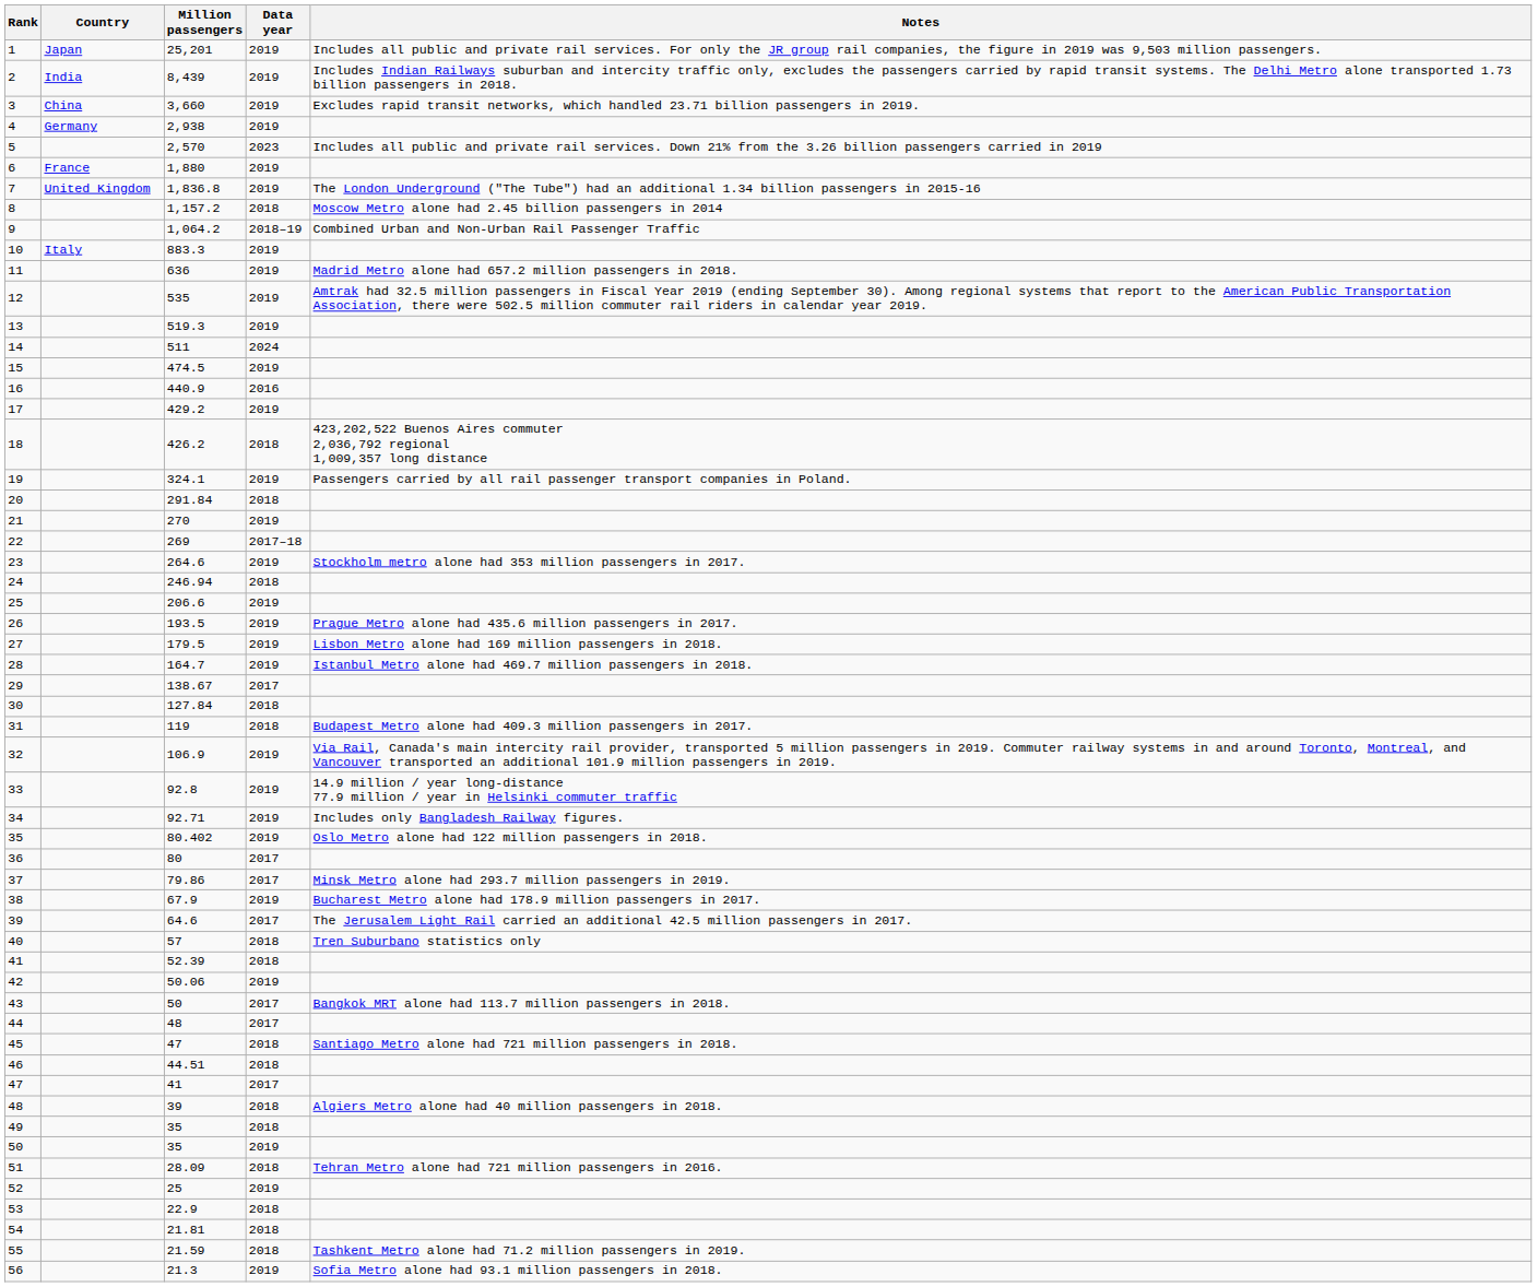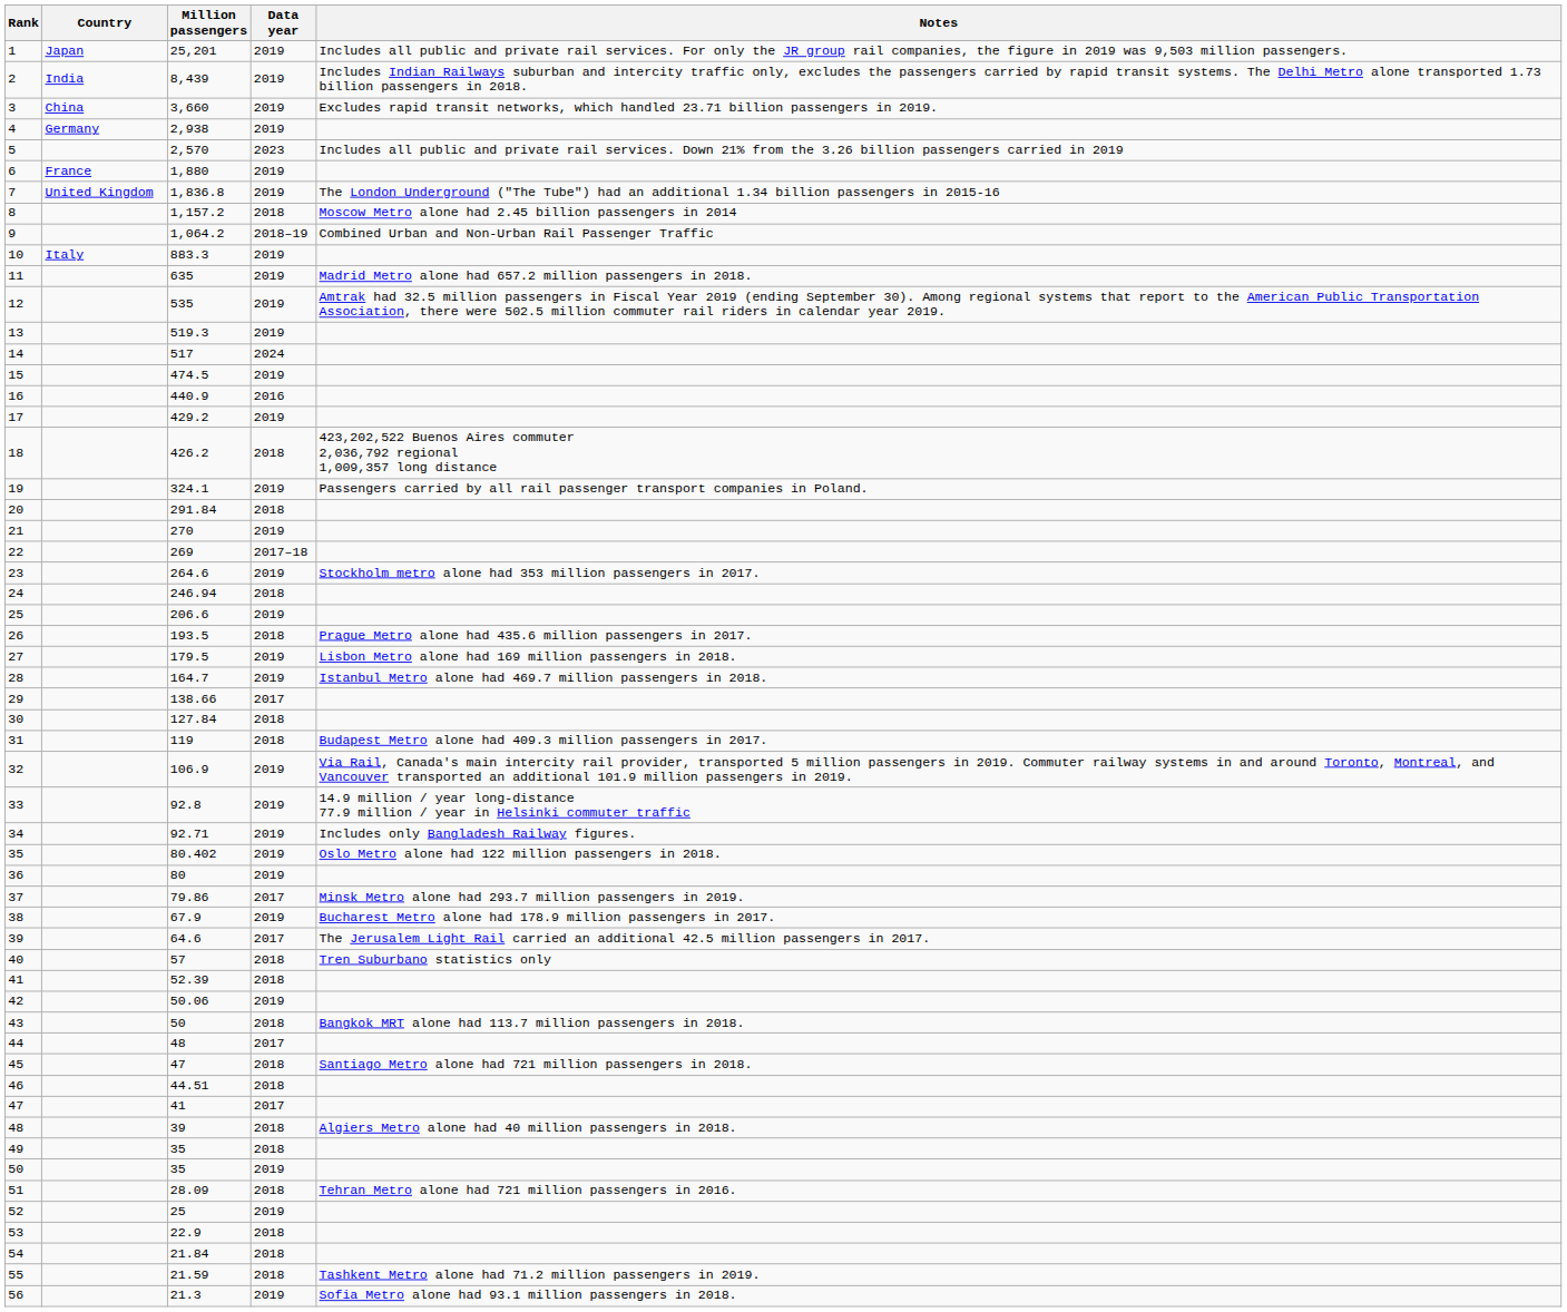 <table class="wikitable sortable">
 <tr>
 <th>Rank</th>
 <th width=120>Country</th>
 <th data-sort-type="number">Million<br>passengers</th>
 <th>Data year</th>
 <th class=unsortable>Notes</th>
 </tr>
 <tr>
 <td>1</td>
 <td> <a href='#'>Japan</a></td>
 <td>25,201</td>
 <td>2019 </td>
 <td>Includes all public and private rail services. For only the <a href='#'>JR group</a> rail companies, the figure in 2019 was 9,503 million passengers.</td>
 </tr>
 <tr>
 <td>2</td>
 <td> <a href='#'>India</a></td>
 <td>8,439</td>
 <td>2019</td>
 <td>Includes <a href='#'>Indian Railways</a> suburban and intercity traffic only, excludes the passengers carried by rapid transit systems. The <a href='#'>Delhi Metro</a> alone transported 1.73 billion passengers in 2018.</td>
 </tr>
 <tr>
 <td>3</td>
 <td> <a href='#'>China</a></td>
 <td>3,660</td>
 <td>2019</td>
 <td>Excludes rapid transit networks, which handled 23.71 billion passengers in 2019.</td>
 </tr>
 <tr>
 <td>4</td>
 <td> <a href='#'>Germany</a></td>
 <td>2,938</td>
 <td>2019</td>
 </tr>
 <tr>
 <td>5</td>
 <td></td>
 <td>2,570</td>
 <td>2023</td>
 <td>Includes all public and private rail services. Down 21% from the 3.26 billion passengers carried in 2019</td>
 </tr>
 <tr>
 <td>6</td>
 <td> <a href='#'>France</a></td>
 <td>1,880</td>
 <td>2019</td>
 </tr>
 <tr>
 <td>7</td>
 <td> <a href='#'>United Kingdom</a></td>
 <td>1,836.8</td>
 <td>2019</td>
 <td>The <a href='#'>London Underground</a> ("The Tube") had an additional 1.34 billion passengers in 2015-16</td>
 </tr>
 <tr>
 <td>8</td>
 <td></td>
 <td>1,157.2</td>
 <td>2018</td>
 <td><a href='#'>Moscow Metro</a> alone had 2.45 billion passengers in 2014</td>
 </tr>
 <tr>
 <td>9</td>
 <td></td>
 <td>1,064.2</td>
 <td>2018–19</td>
 <td>Combined Urban and Non-Urban Rail Passenger Traffic</td>
 </tr>
 <tr>
 <td>10</td>
 <td> <a href='#'>Italy</a></td>
 <td>883.3</td>
 <td>2019</td>
 </tr>
 <tr>
 <td>11</td>
 <td></td>
-<td>636</td>
+<td>635</td>
 <td>2019</td>
 <td><a href='#'>Madrid Metro</a> alone had 657.2 million passengers in 2018.</td>
 </tr>
 <tr>
 <td>12</td>
 <td></td>
 <td>535</td>
 <td>2019</td>
 <td><a href='#'>Amtrak</a> had 32.5 million passengers in Fiscal Year 2019 (ending September 30). Among regional systems that report to the <a href='#'>American Public Transportation Association</a>, there were 502.5 million commuter rail riders in calendar year 2019.</td>
 </tr>
 <tr>
 <td>13</td>
 <td></td>
 <td>519.3</td>
 <td>2019</td>
 <td></td>
 </tr>
 <tr>
 <td>14</td>
 <td></td>
-<td>511</td>
+<td>517</td>
 <td>2024</td>
 <td></td>
 </tr>
 <tr>
 <td>15</td>
 <td></td>
 <td>474.5</td>
 <td>2019</td>
 <td></td>
 </tr>
 <tr>
 <td>16</td>
 <td></td>
 <td>440.9</td>
 <td>2016</td>
 <td></td>
 </tr>
 <tr>
 <td>17</td>
 <td></td>
 <td>429.2</td>
 <td>2019</td>
 <td></td>
 </tr>
 <tr>
 <td>18</td>
 <td></td>
 <td>426.2</td>
 <td>2018</td>
 <td>423,202,522 Buenos Aires commuter<br>2,036,792 regional<br>1,009,357 long distance</td>
 </tr>
 <tr>
 <td>19</td>
 <td></td>
 <td>324.1</td>
 <td>2019</td>
 <td>Passengers carried by all rail passenger transport companies in Poland.</td>
 </tr>
 <tr>
 <td>20</td>
 <td></td>
 <td>291.84</td>
 <td>2018</td>
 <td></td>
 </tr>
 <tr>
 <td>21</td>
 <td></td>
 <td>270</td>
 <td>2019</td>
 <td></td>
 </tr>
 <tr>
 <td>22</td>
 <td></td>
 <td>269</td>
 <td>2017–18</td>
 <td></td>
 </tr>
 <tr>
 <td>23</td>
 <td></td>
 <td>264.6</td>
 <td>2019</td>
 <td><a href='#'>Stockholm metro</a> alone had 353 million passengers in 2017.</td>
 </tr>
 <tr>
 <td>24</td>
 <td></td>
 <td>246.94</td>
 <td>2018</td>
 <td></td>
 </tr>
 <tr>
 <td>25</td>
 <td></td>
 <td>206.6</td>
 <td>2019</td>
 <td></td>
 </tr>
 <tr>
 <td>26</td>
 <td></td>
 <td>193.5</td>
-<td>2019</td>
+<td>2018</td>
 <td><a href='#'>Prague Metro</a> alone had 435.6 million passengers in 2017.</td>
 </tr>
 <tr>
 <td>27</td>
 <td></td>
 <td>179.5</td>
 <td>2019</td>
 <td><a href='#'>Lisbon Metro</a> alone had 169 million passengers in 2018.</td>
 </tr>
 <tr>
 <td>28</td>
 <td></td>
 <td>164.7</td>
 <td>2019</td>
 <td><a href='#'>Istanbul Metro</a> alone had 469.7 million passengers in 2018.</td>
 </tr>
 <tr>
 <td>29</td>
 <td></td>
-<td>138.67</td>
+<td>138.66</td>
 <td>2017</td>
 <td></td>
 </tr>
 <tr>
 <td>30</td>
 <td></td>
 <td>127.84</td>
 <td>2018</td>
 <td></td>
 </tr>
 <tr>
 <td>31</td>
 <td></td>
 <td>119</td>
 <td>2018</td>
 <td><a href='#'>Budapest Metro</a> alone had 409.3 million passengers in 2017.</td>
 </tr>
 <tr>
 <td>32</td>
 <td></td>
 <td>106.9</td>
 <td>2019</td>
 <td><a href='#'>Via Rail</a>, Canada's main intercity rail provider, transported 5 million passengers in 2019. Commuter railway systems in and around <a href='#'>Toronto</a>, <a href='#'>Montreal</a>, and <a href='#'>Vancouver</a> transported an additional 101.9 million passengers in 2019.</td>
 </tr>
 <tr>
 <td>33</td>
 <td></td>
 <td>92.8</td>
 <td>2019</td>
 <td>14.9 million / year long-distance<br>77.9 million / year in <a href='#'>Helsinki commuter traffic</a></td>
 </tr>
 <tr>
 <td>34</td>
 <td></td>
 <td>92.71</td>
 <td>2019</td>
 <td>Includes only <a href='#'>Bangladesh Railway</a> figures.</td>
 </tr>
 <tr>
 <td>35</td>
 <td></td>
 <td>80.402</td>
 <td>2019</td>
 <td><a href='#'>Oslo Metro</a> alone had 122 million passengers in 2018.</td>
 </tr>
 <tr>
 <td>36</td>
 <td></td>
 <td>80</td>
-<td>2017</td>
+<td>2019</td>
 <td></td>
 </tr>
 <tr>
 <td>37</td>
 <td></td>
 <td>79.86</td>
 <td>2017</td>
 <td><a href='#'>Minsk Metro</a> alone had 293.7 million passengers in 2019.</td>
 </tr>
 <tr>
 <td>38</td>
 <td></td>
 <td>67.9</td>
 <td>2019</td>
 <td><a href='#'>Bucharest Metro</a> alone had 178.9 million passengers in 2017.</td>
 </tr>
 <tr>
 <td>39</td>
 <td></td>
 <td>64.6</td>
 <td>2017</td>
 <td>The <a href='#'>Jerusalem Light Rail</a> carried an additional 42.5 million passengers in 2017.</td>
 </tr>
 <tr>
 <td>40</td>
 <td></td>
 <td>57</td>
 <td>2018</td>
 <td><a href='#'>Tren Suburbano</a> statistics only</td>
 </tr>
 <tr>
 <td>41</td>
 <td></td>
 <td>52.39</td>
 <td>2018</td>
 <td></td>
 </tr>
 <tr>
 <td>42</td>
 <td></td>
 <td>50.06</td>
 <td>2019</td>
 <td></td>
 </tr>
 <tr>
 <td>43</td>
 <td></td>
 <td>50</td>
-<td>2017</td>
+<td>2018</td>
 <td><a href='#'>Bangkok MRT</a> alone had 113.7 million passengers in 2018.</td>
 </tr>
 <tr>
 <td>44</td>
 <td></td>
 <td>48</td>
 <td>2017</td>
 <td></td>
 </tr>
 <tr>
 <td>45</td>
 <td></td>
 <td>47</td>
 <td>2018</td>
 <td><a href='#'>Santiago Metro</a> alone had 721 million passengers in 2018.</td>
 </tr>
 <tr>
 <td>46</td>
 <td></td>
 <td>44.51</td>
 <td>2018</td>
 <td></td>
 </tr>
 <tr>
 <td>47</td>
 <td></td>
 <td>41</td>
 <td>2017</td>
 <td></td>
 </tr>
 <tr>
 <td>48</td>
 <td></td>
 <td>39</td>
 <td>2018</td>
 <td><a href='#'>Algiers Metro</a> alone had 40 million passengers in 2018.</td>
 </tr>
 <tr>
 <td>49</td>
 <td></td>
 <td>35</td>
 <td>2018</td>
 <td></td>
 </tr>
 <tr>
 <td>50</td>
 <td></td>
 <td>35</td>
 <td>2019</td>
 <td></td>
 </tr>
 <tr>
 <td>51</td>
 <td></td>
 <td>28.09</td>
 <td>2018</td>
 <td><a href='#'>Tehran Metro</a> alone had 721 million passengers in 2016.</td>
 </tr>
 <tr>
 <td>52</td>
 <td></td>
 <td>25</td>
 <td>2019</td>
 <td></td>
 </tr>
 <tr>
 <td>53</td>
 <td></td>
 <td>22.9</td>
 <td>2018</td>
 <td></td>
 </tr>
 <tr>
 <td>54</td>
 <td></td>
-<td>21.81</td>
+<td>21.84</td>
 <td>2018</td>
 <td></td>
 </tr>
 <tr>
 <td>55</td>
 <td></td>
 <td>21.59</td>
 <td>2018</td>
 <td><a href='#'>Tashkent Metro</a> alone had 71.2 million passengers in 2019.</td>
 </tr>
 <tr>
 <td>56</td>
 <td></td>
 <td>21.3</td>
 <td>2019</td>
 <td><a href='#'>Sofia Metro</a> alone had 93.1 million passengers in 2018.</td>
 </tr>
 </table>
